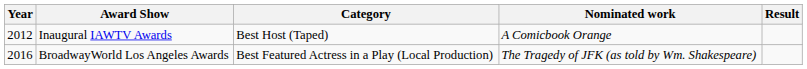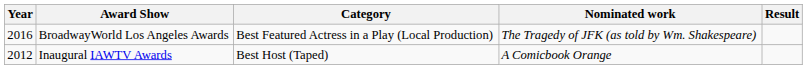 <table width="80%" class="wikitable">
 <tr>
 <th>Year</th>
 <th>Award Show</th>
 <th>Category</th>
 <th>Nominated work</th>
 <th>Result</th>
 </tr>
 <tr>
+<td rowspan="1">2016</td>
+<td>BroadwayWorld Los Angeles Awards</td>
+<td>Best Featured Actress in a Play (Local Production)</td>
+<td><em>The Tragedy of JFK (as told by Wm. Shakespeare)</em></td>
+<td></td>
+</tr>
+<tr>
 <td rowspan="1">2012</td>
 <td>Inaugural <a href='#'>IAWTV Awards</a></td>
 <td>Best Host (Taped)</td>
 <td><em>A Comicbook Orange</em></td>
 <td></td>
 </tr>
-<tr>
-<td rowspan="1">2016</td>
-<td>BroadwayWorld Los Angeles Awards</td>
-<td>Best Featured Actress in a Play (Local Production)</td>
-<td><em>The Tragedy of JFK (as told by Wm. Shakespeare)</em></td>
-<td></td>
-</tr>
 </table>
